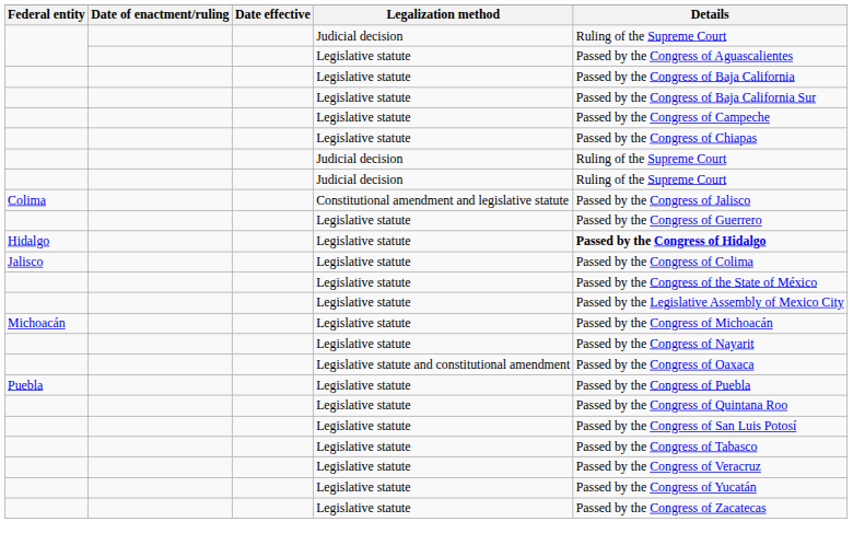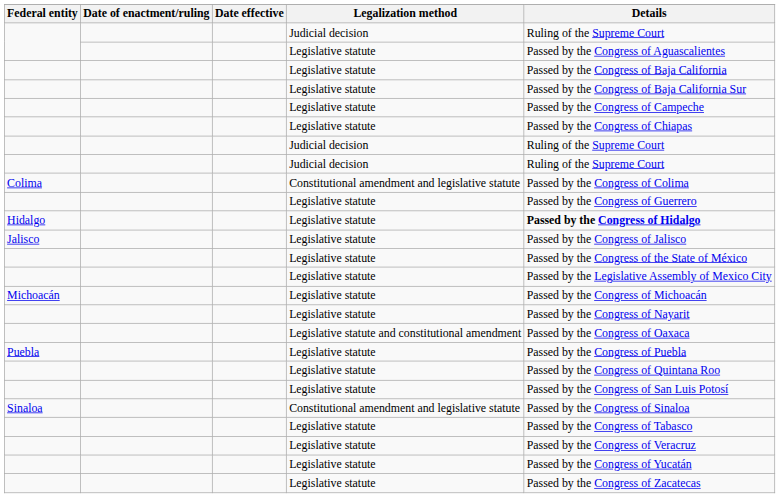 <table class="wikitable sortable">
 <tr>
 </tr>
 <tr>
 <th>Federal entity</th>
 <th>Date of enactment/ruling</th>
 <th>Date effective</th>
 <th>Legalization method</th>
 <th>Details</th>
 </tr>
 <tr>
 <td rowspan=2></td>
 <td></td>
 <td></td>
 <td>Judicial decision</td>
 <td>Ruling of the <a href='#'>Supreme Court</a></td>
 </tr>
 <tr>
 <td></td>
 <td></td>
 <td>Legislative statute</td>
 <td>Passed by the <a href='#'>Congress of Aguascalientes</a></td>
 </tr>
 <tr>
 <td></td>
 <td></td>
 <td></td>
 <td>Legislative statute</td>
 <td>Passed by the <a href='#'>Congress of Baja California</a></td>
 </tr>
 <tr>
 <td></td>
 <td></td>
 <td></td>
 <td>Legislative statute</td>
 <td>Passed by the <a href='#'>Congress of Baja California Sur</a></td>
 </tr>
 <tr>
 <td></td>
 <td></td>
 <td></td>
 <td>Legislative statute</td>
 <td>Passed by the <a href='#'>Congress of Campeche</a></td>
 </tr>
 <tr>
 <td></td>
 <td></td>
 <td></td>
 <td>Legislative statute</td>
 <td>Passed by the <a href='#'>Congress of Chiapas</a></td>
 </tr>
 <tr>
 <td></td>
 <td></td>
 <td></td>
 <td>Judicial decision</td>
 <td>Ruling of the <a href='#'>Supreme Court</a></td>
 </tr>
 <tr>
 <td></td>
 <td></td>
 <td></td>
 <td>Judicial decision</td>
 <td>Ruling of the <a href='#'>Supreme Court</a></td>
 </tr>
 <tr>
 <td> <a href='#'>Colima</a></td>
 <td></td>
 <td></td>
 <td>Constitutional amendment and legislative statute</td>
-<td>Passed by the <a href='#'>Congress of Jalisco</a></td>
+<td>Passed by the <a href='#'>Congress of Colima</a></td>
 </tr>
 <tr>
 <td></td>
 <td></td>
 <td></td>
 <td>Legislative statute</td>
 <td>Passed by the <a href='#'>Congress of Guerrero</a></td>
 </tr>
 <tr>
 <td> <a href='#'>Hidalgo</a></td>
 <td></td>
 <td></td>
 <td>Legislative statute</td>
 <td><strong>Passed by the <a href='#'>Congress of Hidalgo</a></strong></td>
 </tr>
 <tr>
 <td> <a href='#'>Jalisco</a></td>
 <td></td>
 <td></td>
 <td>Legislative statute</td>
-<td>Passed by the <a href='#'>Congress of Colima</a></td>
+<td>Passed by the <a href='#'>Congress of Jalisco</a></td>
 </tr>
 <tr>
 <td></td>
 <td></td>
 <td></td>
 <td>Legislative statute</td>
 <td>Passed by the <a href='#'>Congress of the State of México</a></td>
 </tr>
 <tr>
 <td></td>
 <td></td>
 <td></td>
 <td>Legislative statute</td>
 <td>Passed by the <a href='#'>Legislative Assembly of Mexico City</a></td>
 </tr>
 <tr>
 <td> <a href='#'>Michoacán</a></td>
 <td></td>
 <td></td>
 <td>Legislative statute</td>
 <td>Passed by the <a href='#'>Congress of Michoacán</a></td>
 </tr>
 <tr>
 <td></td>
 <td></td>
 <td></td>
 <td>Legislative statute</td>
 <td>Passed by the <a href='#'>Congress of Nayarit</a></td>
 </tr>
 <tr>
 <td></td>
 <td></td>
 <td></td>
 <td>Legislative statute and constitutional amendment</td>
 <td>Passed by the <a href='#'>Congress of Oaxaca</a></td>
 </tr>
 <tr>
 <td {{nowrap> <a href='#'>Puebla</a></td>
 <td></td>
 <td></td>
 <td>Legislative statute</td>
 <td>Passed by the <a href='#'>Congress of Puebla</a></td>
 </tr>
 <tr>
 <td></td>
 <td></td>
 <td></td>
 <td>Legislative statute</td>
 <td>Passed by the <a href='#'>Congress of Quintana Roo</a></td>
 </tr>
 <tr>
 <td></td>
 <td></td>
 <td></td>
 <td>Legislative statute</td>
 <td>Passed by the <a href='#'>Congress of San Luis Potosí</a></td>
 </tr>
 <tr>
+<td> <a href='#'>Sinaloa</a></td>
+<td></td>
+<td></td>
+<td>Constitutional amendment and legislative statute</td>
+<td>Passed by the <a href='#'>Congress of Sinaloa</a></td>
+</tr>
+<tr>
 <td></td>
 <td></td>
 <td></td>
 <td>Legislative statute</td>
 <td>Passed by the <a href='#'>Congress of Tabasco</a></td>
 </tr>
 <tr>
 <td></td>
 <td></td>
 <td></td>
 <td>Legislative statute</td>
 <td>Passed by the <a href='#'>Congress of Veracruz</a></td>
 </tr>
 <tr>
 <td></td>
 <td></td>
 <td></td>
 <td>Legislative statute</td>
 <td>Passed by the <a href='#'>Congress of Yucatán</a></td>
 </tr>
 <tr>
 <td></td>
 <td></td>
 <td></td>
 <td>Legislative statute</td>
 <td>Passed by the <a href='#'>Congress of Zacatecas</a></td>
 </tr>
 </table>
